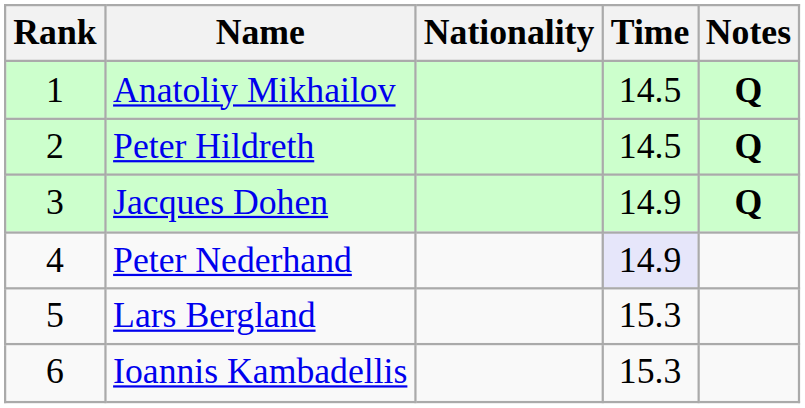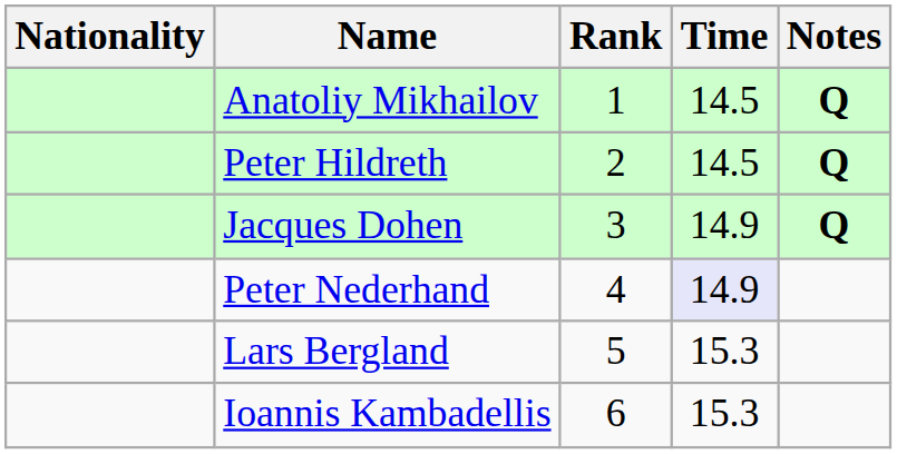 <table class="wikitable sortable" style="text-align:center">
 <tr>
+<th>Nationality</th>
+<th>Name</th>
 <th>Rank</th>
-<th>Name</th>
-<th>Nationality</th>
 <th>Time</th>
 <th>Notes</th>
 </tr>
 <tr bgcolor=ccffcc>
+<td align=left></td>
+<td align=left><a href='#'>Anatoliy Mikhailov</a></td>
 <td>1</td>
-<td align=left><a href='#'>Anatoliy Mikhailov</a></td>
-<td align=left></td>
 <td>14.5</td>
 <td><strong>Q</strong></td>
 </tr>
 <tr bgcolor=ccffcc>
+<td align=left></td>
+<td align=left><a href='#'>Peter Hildreth</a></td>
 <td>2</td>
-<td align=left><a href='#'>Peter Hildreth</a></td>
-<td align=left></td>
 <td>14.5</td>
 <td><strong>Q</strong></td>
 </tr>
 <tr bgcolor=ccffcc>
+<td align=left></td>
+<td align=left><a href='#'>Jacques Dohen</a></td>
 <td>3</td>
-<td align=left><a href='#'>Jacques Dohen</a></td>
-<td align=left></td>
 <td>14.9</td>
 <td><strong>Q</strong></td>
 </tr>
 <tr>
+<td align=left></td>
+<td align=left><a href='#'>Peter Nederhand</a></td>
 <td>4</td>
-<td align=left><a href='#'>Peter Nederhand</a></td>
-<td align=left></td>
 <td style="background: lavender;">14.9</td>
 <td></td>
 </tr>
 <tr>
+<td align=left></td>
+<td align=left><a href='#'>Lars Bergland</a></td>
 <td>5</td>
-<td align=left><a href='#'>Lars Bergland</a></td>
-<td align=left></td>
 <td>15.3</td>
 <td></td>
 </tr>
 <tr>
+<td align=left></td>
+<td align=left><a href='#'>Ioannis Kambadellis</a></td>
 <td>6</td>
-<td align=left><a href='#'>Ioannis Kambadellis</a></td>
-<td align=left></td>
 <td>15.3</td>
 <td></td>
 </tr>
 </table>
